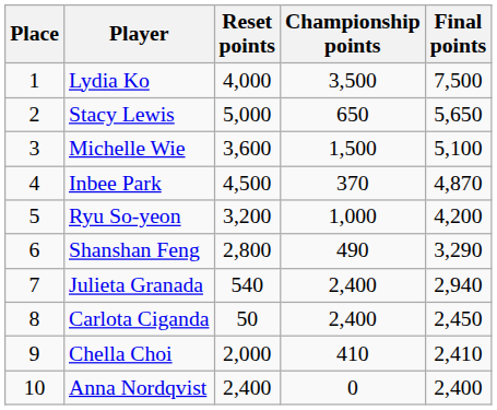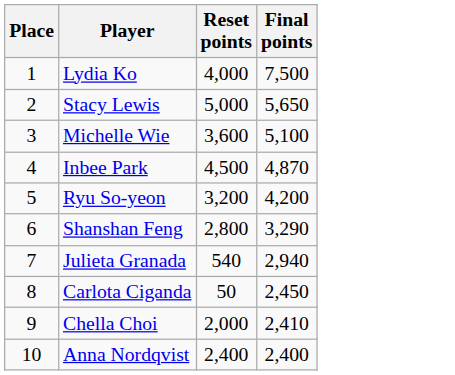 <table class="wikitable" style="text-align:center">
 <tr>
 <th>Place</th>
 <th>Player</th>
 <th>Reset<br>points</th>
-<th>Championship<br>points</th>
 <th>Final<br>points</th>
 </tr>
 <tr>
 <td>1</td>
 <td align=left> <a href='#'>Lydia Ko</a></td>
 <td>4,000</td>
-<td>3,500</td>
 <td>7,500</td>
 </tr>
 <tr>
 <td>2</td>
 <td align=left> <a href='#'>Stacy Lewis</a></td>
 <td>5,000</td>
-<td>650</td>
 <td>5,650</td>
 </tr>
 <tr>
 <td>3</td>
 <td align=left> <a href='#'>Michelle Wie</a></td>
 <td>3,600</td>
-<td>1,500</td>
 <td>5,100</td>
 </tr>
 <tr>
 <td>4</td>
 <td align=left> <a href='#'>Inbee Park</a></td>
 <td>4,500</td>
-<td>370</td>
 <td>4,870</td>
 </tr>
 <tr>
 <td>5</td>
 <td align=left> <a href='#'>Ryu So-yeon</a></td>
 <td>3,200</td>
-<td>1,000</td>
 <td>4,200</td>
 </tr>
 <tr>
 <td>6</td>
 <td align=left> <a href='#'>Shanshan Feng</a></td>
 <td>2,800</td>
-<td>490</td>
 <td>3,290</td>
 </tr>
 <tr>
 <td>7</td>
 <td align=left> <a href='#'>Julieta Granada</a></td>
 <td>540</td>
-<td>2,400</td>
 <td>2,940</td>
 </tr>
 <tr>
 <td>8</td>
 <td align=left> <a href='#'>Carlota Ciganda</a></td>
 <td>50</td>
-<td>2,400</td>
 <td>2,450</td>
 </tr>
 <tr>
 <td>9</td>
 <td align=left> <a href='#'>Chella Choi</a></td>
 <td>2,000</td>
-<td>410</td>
 <td>2,410</td>
 </tr>
 <tr>
 <td>10</td>
 <td align=left> <a href='#'>Anna Nordqvist</a></td>
 <td>2,400</td>
-<td>0</td>
 <td>2,400</td>
 </tr>
 </table>
